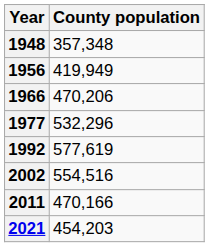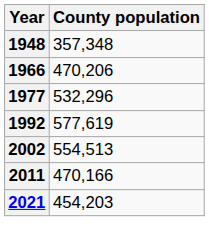 <table class="wikitable">
 <tr>
 <th>Year</th>
 <th>County population</th>
 </tr>
 <tr>
 <th>1948</th>
 <td>357,348 </td>
-</tr>
-<tr>
-<th>1956</th>
-<td>419,949 </td>
 </tr>
 <tr>
 <th>1966</th>
 <td>470,206 </td>
 </tr>
 <tr>
 <th>1977</th>
 <td>532,296 </td>
 </tr>
 <tr>
 <th>1992</th>
 <td>577,619 </td>
 </tr>
 <tr>
 <th>2002</th>
-<td>554,516 </td>
+<td>554,513 </td>
 </tr>
 <tr>
 <th>2011</th>
 <td>470,166 </td>
 </tr>
 <tr>
 <th><a href='#'>2021</a></th>
 <td>454,203 </td>
 </tr>
 </table>
